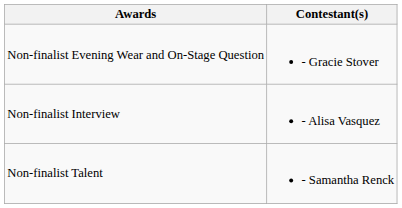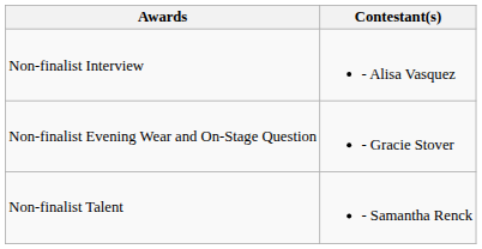 <table class="wikitable">
 <tr>
 <th>Awards</th>
 <th>Contestant(s)</th>
 </tr>
 <tr>
+<td>Non-finalist Interview</td>
+<td><br><ul><li> - Alisa Vasquez</li></ul></td>
+</tr>
+<tr>
 <td>Non-finalist Evening Wear and On-Stage Question</td>
 <td><br><ul><li> - Gracie Stover</li></ul></td>
-</tr>
-<tr>
-<td>Non-finalist Interview</td>
-<td><br><ul><li> - Alisa Vasquez</li></ul></td>
 </tr>
 <tr>
 <td>Non-finalist Talent</td>
 <td><br><ul><li> - Samantha Renck</li></ul></td>
 </tr>
 </table>
